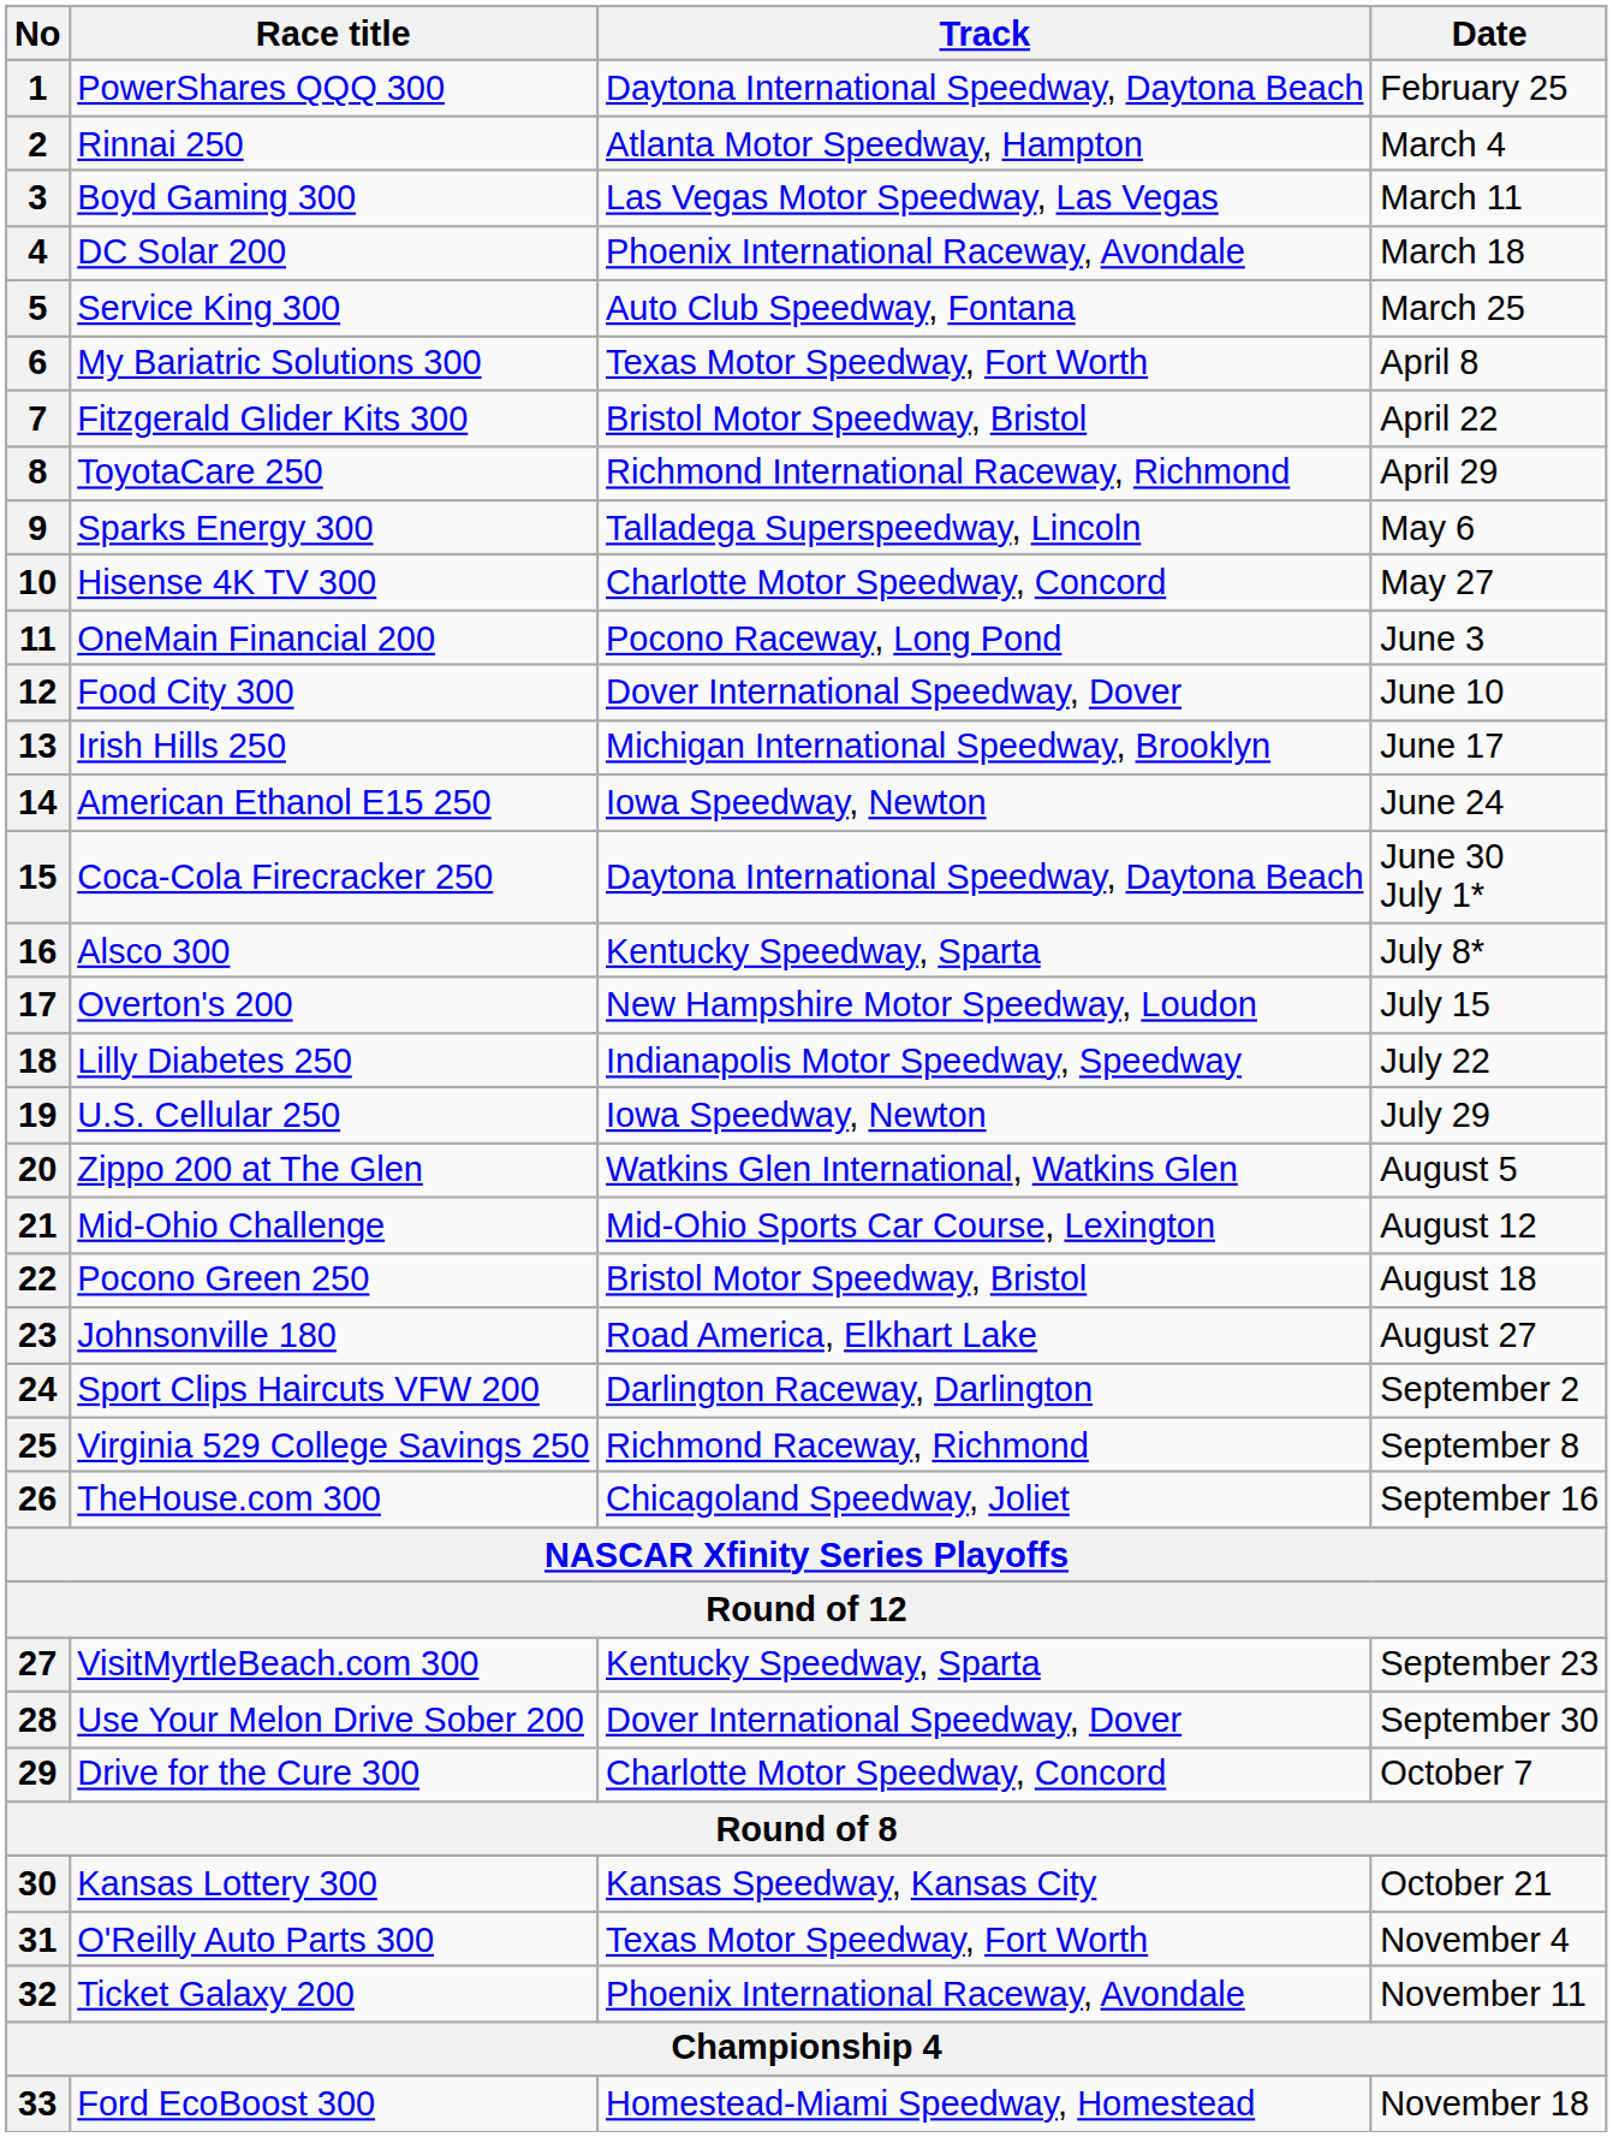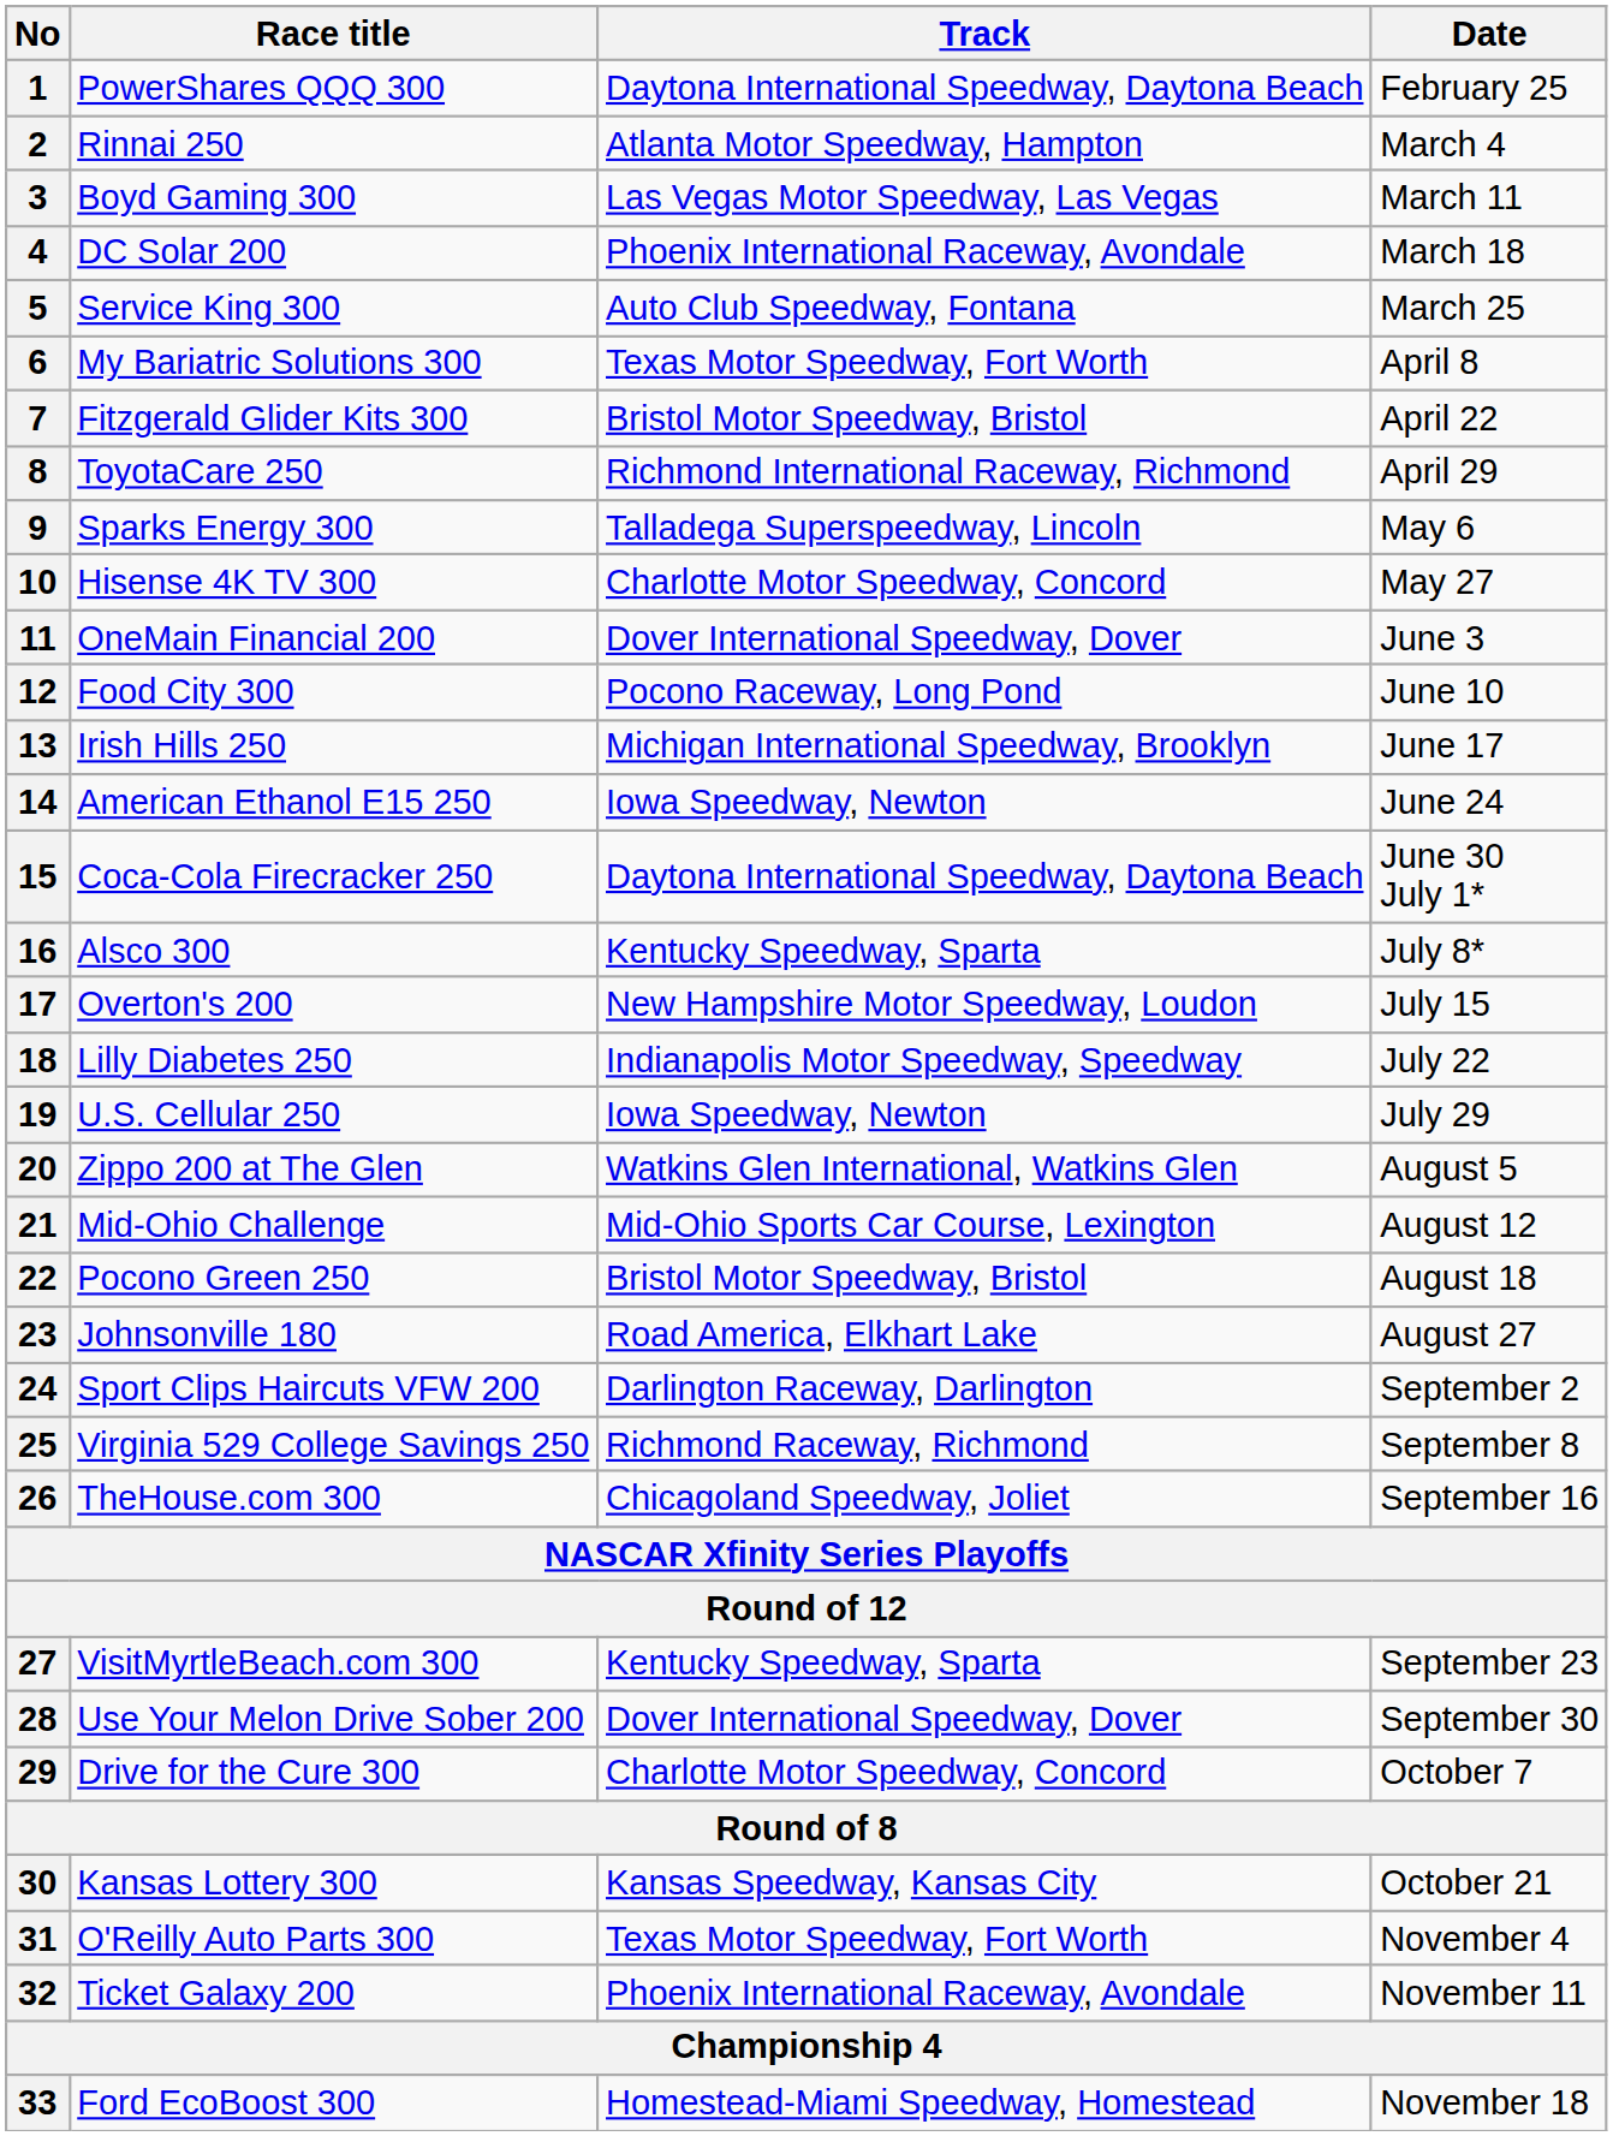 <table class="wikitable" style="font-size:85%;">
 <tr>
 <th>No</th>
 <th>Race title</th>
 <th><a href='#'>Track</a></th>
 <th>Date</th>
 </tr>
 <tr>
 <th>1</th>
 <td><a href='#'>PowerShares QQQ 300</a></td>
 <td><a href='#'>Daytona International Speedway</a>, <a href='#'>Daytona Beach</a></td>
 <td>February 25</td>
 </tr>
 <tr>
 <th>2</th>
 <td><a href='#'>Rinnai 250</a></td>
 <td><a href='#'>Atlanta Motor Speedway</a>, <a href='#'>Hampton</a></td>
 <td>March 4</td>
 </tr>
 <tr>
 <th>3</th>
 <td><a href='#'>Boyd Gaming 300</a></td>
 <td><a href='#'>Las Vegas Motor Speedway</a>, <a href='#'>Las Vegas</a></td>
 <td>March 11</td>
 </tr>
 <tr>
 <th>4</th>
 <td><a href='#'>DC Solar 200</a></td>
 <td><a href='#'>Phoenix International Raceway</a>, <a href='#'>Avondale</a></td>
 <td>March 18</td>
 </tr>
 <tr>
 <th>5</th>
 <td><a href='#'>Service King 300</a></td>
 <td><a href='#'>Auto Club Speedway</a>, <a href='#'>Fontana</a></td>
 <td>March 25</td>
 </tr>
 <tr>
 <th>6</th>
 <td><a href='#'>My Bariatric Solutions 300</a></td>
 <td><a href='#'>Texas Motor Speedway</a>, <a href='#'>Fort Worth</a></td>
 <td>April 8</td>
 </tr>
 <tr>
 <th align=center>7</th>
 <td><a href='#'>Fitzgerald Glider Kits 300</a></td>
 <td><a href='#'>Bristol Motor Speedway</a>, <a href='#'>Bristol</a></td>
 <td>April 22</td>
 </tr>
 <tr>
 <th align=center>8</th>
 <td><a href='#'>ToyotaCare 250</a></td>
 <td><a href='#'>Richmond International Raceway</a>, <a href='#'>Richmond</a></td>
 <td>April 29</td>
 </tr>
 <tr>
 <th>9</th>
 <td><a href='#'>Sparks Energy 300</a></td>
 <td><a href='#'>Talladega Superspeedway</a>, <a href='#'>Lincoln</a></td>
 <td>May 6</td>
 </tr>
 <tr>
 <th>10</th>
 <td><a href='#'>Hisense 4K TV 300</a></td>
 <td><a href='#'>Charlotte Motor Speedway</a>, <a href='#'>Concord</a></td>
 <td>May 27</td>
 </tr>
 <tr>
 <th>11</th>
 <td><a href='#'>OneMain Financial 200</a></td>
-<td><a href='#'>Pocono Raceway</a>, <a href='#'>Long Pond</a></td>
+<td><a href='#'>Dover International Speedway</a>, <a href='#'>Dover</a></td>
 <td>June 3</td>
 </tr>
 <tr>
 <th>12</th>
 <td><a href='#'>Food City 300</a></td>
-<td><a href='#'>Dover International Speedway</a>, <a href='#'>Dover</a></td>
+<td><a href='#'>Pocono Raceway</a>, <a href='#'>Long Pond</a></td>
 <td>June 10</td>
 </tr>
 <tr>
 <th>13</th>
 <td><a href='#'>Irish Hills 250</a></td>
 <td><a href='#'>Michigan International Speedway</a>, <a href='#'>Brooklyn</a></td>
 <td>June 17</td>
 </tr>
 <tr>
 <th>14</th>
 <td><a href='#'>American Ethanol E15 250</a></td>
 <td><a href='#'>Iowa Speedway</a>, <a href='#'>Newton</a></td>
 <td>June 24</td>
 </tr>
 <tr>
 <th>15</th>
 <td><a href='#'>Coca-Cola Firecracker 250</a></td>
 <td><a href='#'>Daytona International Speedway</a>, <a href='#'>Daytona Beach</a></td>
 <td>June 30<br>July 1*</td>
 </tr>
 <tr>
 <th>16</th>
 <td><a href='#'>Alsco 300</a></td>
 <td><a href='#'>Kentucky Speedway</a>, <a href='#'>Sparta</a></td>
 <td>July 8*</td>
 </tr>
 <tr>
 <th>17</th>
 <td><a href='#'>Overton's 200</a></td>
 <td><a href='#'>New Hampshire Motor Speedway</a>, <a href='#'>Loudon</a></td>
 <td>July 15</td>
 </tr>
 <tr>
 <th>18</th>
 <td><a href='#'>Lilly Diabetes 250</a></td>
 <td><a href='#'>Indianapolis Motor Speedway</a>, <a href='#'>Speedway</a></td>
 <td>July 22</td>
 </tr>
 <tr>
 <th>19</th>
 <td><a href='#'>U.S. Cellular 250</a></td>
 <td><a href='#'>Iowa Speedway</a>, <a href='#'>Newton</a></td>
 <td>July 29</td>
 </tr>
 <tr>
 <th>20</th>
 <td><a href='#'>Zippo 200 at The Glen</a></td>
 <td><a href='#'>Watkins Glen International</a>, <a href='#'>Watkins Glen</a></td>
 <td>August 5</td>
 </tr>
 <tr>
 <th>21</th>
 <td><a href='#'>Mid-Ohio Challenge</a></td>
 <td><a href='#'>Mid-Ohio Sports Car Course</a>, <a href='#'>Lexington</a></td>
 <td>August 12</td>
 </tr>
 <tr>
 <th>22</th>
 <td><a href='#'>Pocono Green 250</a></td>
 <td><a href='#'>Bristol Motor Speedway</a>, <a href='#'>Bristol</a></td>
 <td>August 18</td>
 </tr>
 <tr>
 <th>23</th>
 <td><a href='#'>Johnsonville 180</a></td>
 <td><a href='#'>Road America</a>, <a href='#'>Elkhart Lake</a></td>
 <td>August 27</td>
 </tr>
 <tr>
 <th>24</th>
 <td><a href='#'>Sport Clips Haircuts VFW 200</a></td>
 <td><a href='#'>Darlington Raceway</a>, <a href='#'>Darlington</a></td>
 <td>September 2</td>
 </tr>
 <tr>
 <th>25</th>
 <td><a href='#'>Virginia 529 College Savings 250</a></td>
 <td><a href='#'>Richmond Raceway</a>, <a href='#'>Richmond</a></td>
 <td>September 8</td>
 </tr>
 <tr>
 <th>26</th>
 <td><a href='#'>TheHouse.com 300</a></td>
 <td><a href='#'>Chicagoland Speedway</a>, <a href='#'>Joliet</a></td>
 <td>September 16</td>
 </tr>
 <tr>
 <th colspan="4"><a href='#'>NASCAR Xfinity Series Playoffs</a></th>
 </tr>
 <tr>
 <th colspan="4">Round of 12</th>
 </tr>
 <tr>
 <th>27</th>
 <td><a href='#'>VisitMyrtleBeach.com 300</a></td>
 <td><a href='#'>Kentucky Speedway</a>, <a href='#'>Sparta</a></td>
 <td>September 23</td>
 </tr>
 <tr>
 <th>28</th>
 <td><a href='#'>Use Your Melon Drive Sober 200</a></td>
 <td><a href='#'>Dover International Speedway</a>, <a href='#'>Dover</a></td>
 <td>September 30</td>
 </tr>
 <tr>
 <th>29</th>
 <td><a href='#'>Drive for the Cure 300</a></td>
 <td><a href='#'>Charlotte Motor Speedway</a>, <a href='#'>Concord</a></td>
 <td>October 7</td>
 </tr>
 <tr>
 <th colspan="4">Round of 8</th>
 </tr>
 <tr>
 <th>30</th>
 <td><a href='#'>Kansas Lottery 300</a></td>
 <td><a href='#'>Kansas Speedway</a>, <a href='#'>Kansas City</a></td>
 <td>October 21</td>
 </tr>
 <tr>
 <th>31</th>
 <td><a href='#'>O'Reilly Auto Parts 300</a></td>
 <td><a href='#'>Texas Motor Speedway</a>, <a href='#'>Fort Worth</a></td>
 <td>November 4</td>
 </tr>
 <tr>
 <th>32</th>
 <td><a href='#'>Ticket Galaxy 200</a></td>
 <td><a href='#'>Phoenix International Raceway</a>, <a href='#'>Avondale</a></td>
 <td>November 11</td>
 </tr>
 <tr>
 <th colspan="4">Championship 4</th>
 </tr>
 <tr>
 <th>33</th>
 <td><a href='#'>Ford EcoBoost 300</a></td>
 <td><a href='#'>Homestead-Miami Speedway</a>, <a href='#'>Homestead</a></td>
 <td>November 18</td>
 </tr>
 </table>
